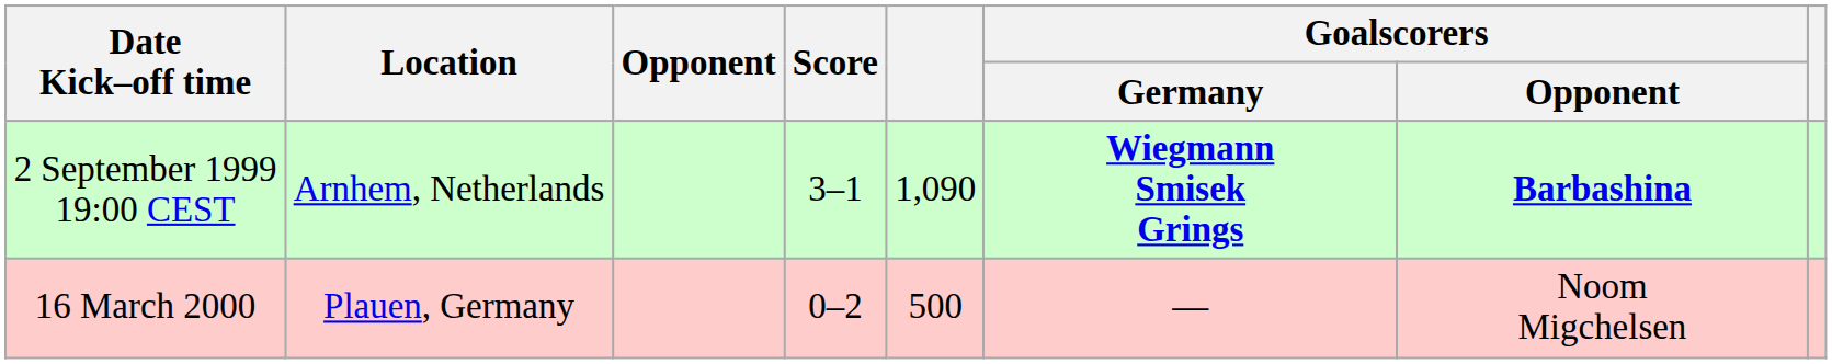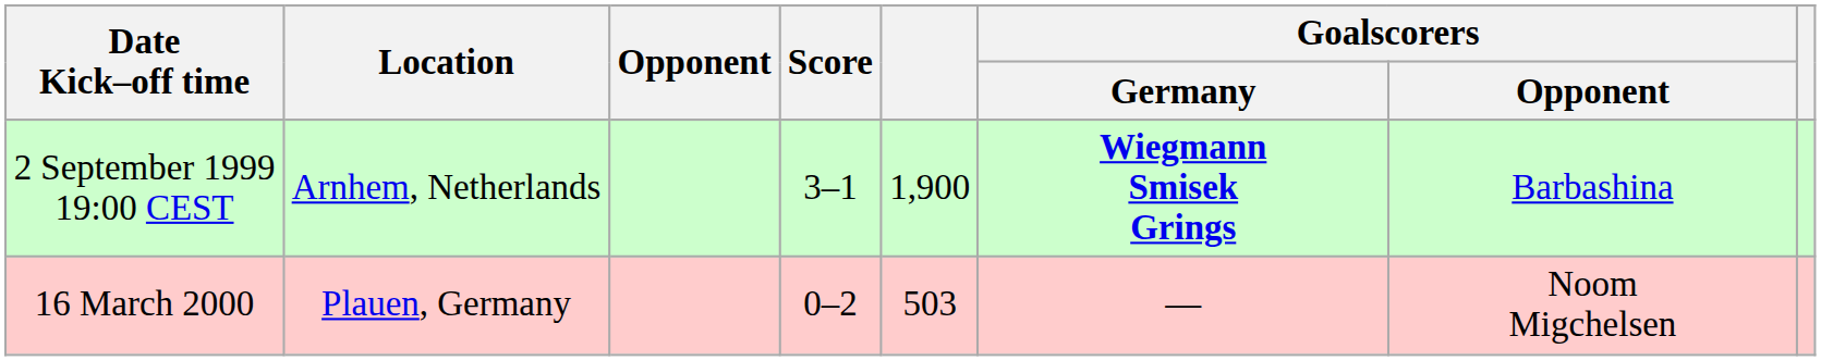 <table class="wikitable" Style="text-align: center">
 <tr>
 <th rowspan="2">Date<br>Kick–off time</th>
 <th rowspan="2">Location</th>
 <th rowspan="2">Opponent</th>
 <th rowspan="2">Score<br></th>
 <th rowspan="2"></th>
 <th colspan="2">Goalscorers</th>
 <th rowspan="2"></th>
 </tr>
 <tr>
 <th style="width:175px">Germany</th>
 <th style="width:175px">Opponent</th>
 </tr>
 <tr style="background:#cfc">
 <td>2 September 1999<br>19:00 <a href='#'>CEST</a></td>
 <td><a href='#'>Arnhem</a>, Netherlands</td>
 <td></td>
 <td>3–1</td>
-<td>1,090</td>
+<td>1,900</td>
 <td><strong><a href='#'>Wiegmann</a> <br><a href='#'>Smisek</a> <br><a href='#'>Grings</a> </strong></td>
-<td><strong><a href='#'>Barbashina</a> </strong></td>
+<td><a href='#'>Barbashina</a> </td>
 <td></td>
 </tr>
 <tr style="background:#fcc">
 <td>16 March 2000</td>
 <td><a href='#'>Plauen</a>, Germany</td>
 <td></td>
 <td>0–2</td>
-<td>500</td>
+<td>503</td>
 <td>—</td>
 <td>Noom <br>Migchelsen </td>
 <td></td>
 </tr>
 </table>
